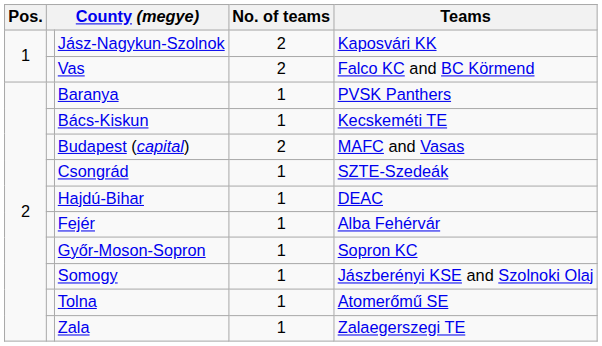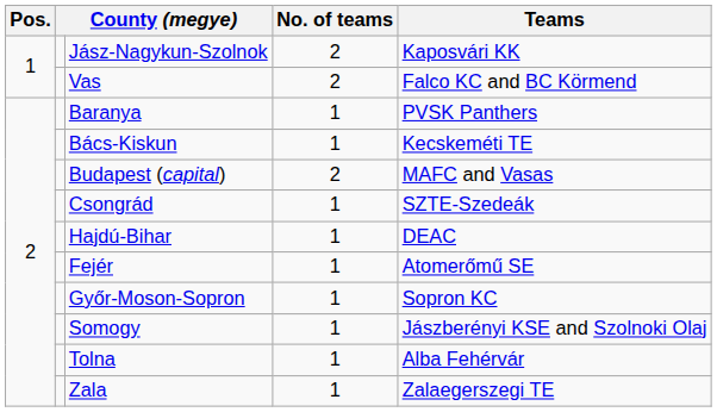 <table class="wikitable">
 <tr>
 <th>Pos.</th>
 <th colspan=2><a href='#'>County</a> <em>(megye)</em></th>
 <th>No. of teams</th>
 <th>Teams</th>
 </tr>
 <tr>
 <td rowspan="2" align="center">1</td>
 <td align=center></td>
 <td><a href='#'>Jász-Nagykun-Szolnok</a></td>
 <td align="center">2</td>
 <td><a href='#'>Kaposvári KK</a></td>
 </tr>
 <tr>
 <td align=center></td>
 <td><a href='#'>Vas</a></td>
 <td align="center">2</td>
 <td><a href='#'>Falco KC</a> and <a href='#'>BC Körmend</a></td>
 </tr>
 <tr>
 <td rowspan="10" align="center">2</td>
 <td align=center></td>
 <td><a href='#'>Baranya</a></td>
 <td align="center">1</td>
 <td><a href='#'>PVSK Panthers</a></td>
 </tr>
 <tr>
 <td align=center></td>
 <td><a href='#'>Bács-Kiskun</a></td>
 <td align="center">1</td>
 <td><a href='#'>Kecskeméti TE</a></td>
 </tr>
 <tr>
 <td align=center></td>
 <td><a href='#'>Budapest</a> (<em><a href='#'>capital</a></em>)</td>
 <td align="center">2</td>
 <td><a href='#'>MAFC</a> and <a href='#'>Vasas</a></td>
 </tr>
 <tr>
 <td align=center></td>
 <td><a href='#'>Csongrád</a></td>
 <td align="center">1</td>
 <td><a href='#'>SZTE-Szedeák</a></td>
 </tr>
 <tr>
 <td align=center></td>
 <td><a href='#'>Hajdú-Bihar</a></td>
 <td align="center">1</td>
 <td><a href='#'>DEAC</a></td>
 </tr>
 <tr>
 <td align=center></td>
 <td><a href='#'>Fejér</a></td>
 <td align="center">1</td>
-<td><a href='#'>Alba Fehérvár</a></td>
+<td><a href='#'>Atomerőmű SE</a></td>
 </tr>
 <tr>
 <td align=center></td>
 <td><a href='#'>Győr-Moson-Sopron</a></td>
 <td align="center">1</td>
 <td><a href='#'>Sopron KC</a></td>
 </tr>
 <tr>
 <td align=center></td>
 <td><a href='#'>Somogy</a></td>
 <td align="center">1</td>
 <td><a href='#'>Jászberényi KSE</a> and <a href='#'>Szolnoki Olaj</a></td>
 </tr>
 <tr>
 <td align=center></td>
 <td><a href='#'>Tolna</a></td>
 <td align="center">1</td>
-<td><a href='#'>Atomerőmű SE</a></td>
+<td><a href='#'>Alba Fehérvár</a></td>
 </tr>
 <tr>
 <td align=center></td>
 <td><a href='#'>Zala</a></td>
 <td align="center">1</td>
 <td><a href='#'>Zalaegerszegi TE</a></td>
 </tr>
 </table>
